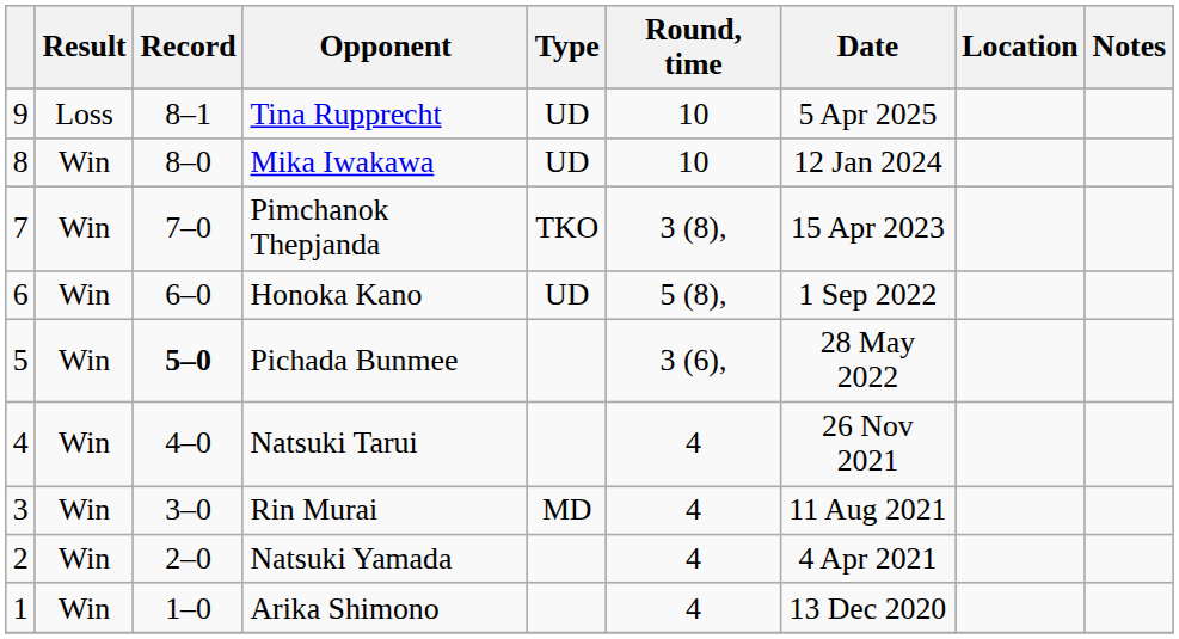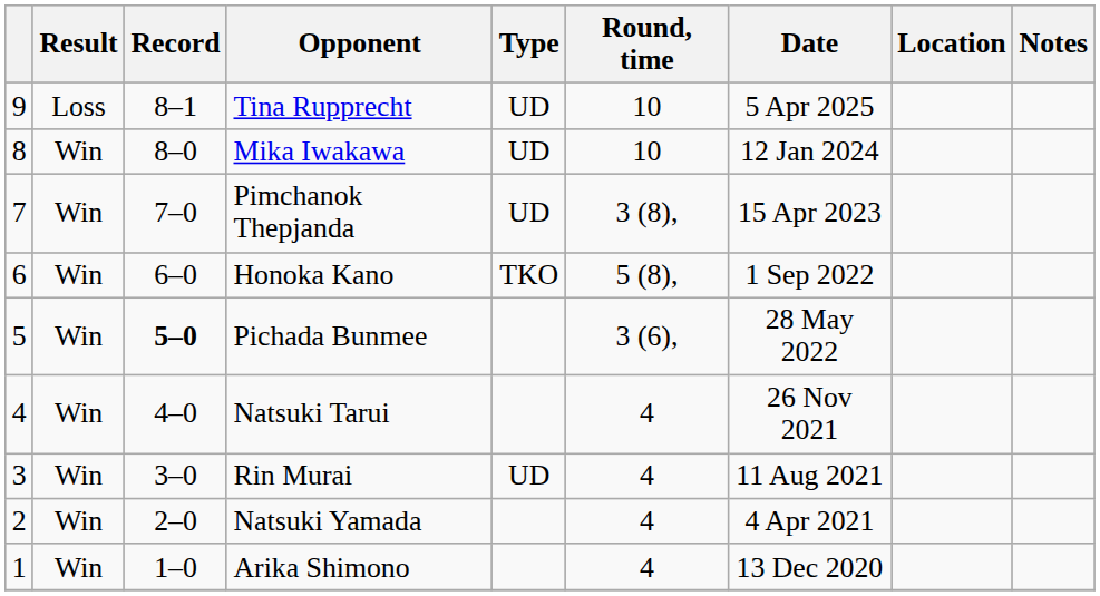 <table class=wikitable style=text-align:center>
 <tr>
 <th></th>
 <th>Result</th>
 <th>Record</th>
 <th>Opponent</th>
 <th>Type</th>
 <th>Round, time</th>
 <th>Date</th>
 <th>Location</th>
 <th>Notes</th>
 </tr>
 <tr>
 <td>9</td>
 <td>Loss</td>
 <td>8–1</td>
 <td align=left><a href='#'>Tina Rupprecht</a></td>
 <td>UD</td>
 <td>10</td>
 <td>5 Apr 2025</td>
 <td align=left></td>
 <td align=left></td>
 </tr>
 <tr>
 <td>8</td>
 <td>Win</td>
 <td>8–0</td>
 <td align=left><a href='#'>Mika Iwakawa</a></td>
 <td>UD</td>
 <td>10</td>
 <td>12 Jan 2024</td>
 <td align=left></td>
 <td align=left></td>
 </tr>
 <tr>
 <td>7</td>
 <td>Win</td>
 <td>7–0</td>
 <td align=left>Pimchanok Thepjanda</td>
-<td>TKO</td>
+<td>UD</td>
 <td>3 (8), </td>
 <td>15 Apr 2023</td>
 <td align=left></td>
 <td align=left></td>
 </tr>
 <tr>
 <td>6</td>
 <td>Win</td>
 <td>6–0</td>
 <td align=left>Honoka Kano</td>
-<td>UD</td>
+<td>TKO</td>
 <td>5 (8), </td>
 <td>1 Sep 2022</td>
 <td align=left></td>
 <td align=left></td>
 </tr>
 <tr>
 <td>5</td>
 <td>Win</td>
 <td><strong>5–0</strong></td>
 <td align=left>Pichada Bunmee</td>
 <td></td>
 <td>3 (6), </td>
 <td>28 May 2022</td>
 <td align=left></td>
 <td align=left></td>
 </tr>
 <tr>
 <td>4</td>
 <td>Win</td>
 <td>4–0</td>
 <td align=left>Natsuki Tarui</td>
 <td></td>
 <td>4</td>
 <td>26 Nov 2021</td>
 <td align=left></td>
 <td align=left></td>
 </tr>
 <tr>
 <td>3</td>
 <td>Win</td>
 <td>3–0</td>
 <td align=left>Rin Murai</td>
-<td>MD</td>
+<td>UD</td>
 <td>4</td>
 <td>11 Aug 2021</td>
 <td align=left></td>
 <td align=left></td>
 </tr>
 <tr>
 <td>2</td>
 <td>Win</td>
 <td>2–0</td>
 <td align=left>Natsuki Yamada</td>
 <td></td>
 <td>4</td>
 <td>4 Apr 2021</td>
 <td align=left></td>
 <td align=left></td>
 </tr>
 <tr>
 <td>1</td>
 <td>Win</td>
 <td>1–0</td>
 <td align=left>Arika Shimono</td>
 <td></td>
 <td>4</td>
 <td>13 Dec 2020</td>
 <td align=left></td>
 <td align=left></td>
 </tr>
 <tr>
 </tr>
 </table>
